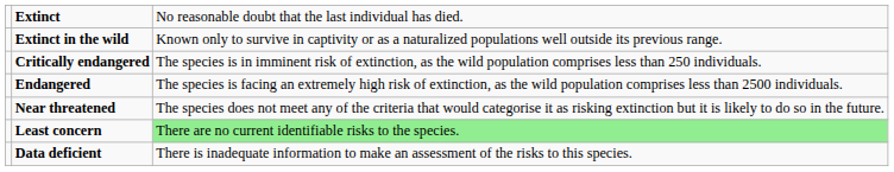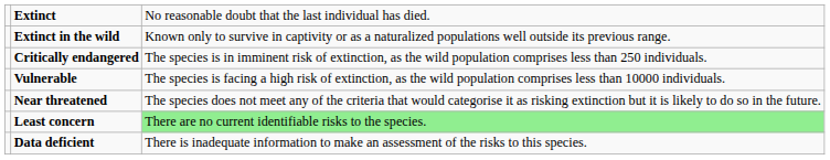 <table class="wikitable" style="text-align:left">
 <tr>
 <td></td>
 <td><strong>Extinct</strong></td>
 <td>No reasonable doubt that the last individual has died.</td>
 </tr>
 <tr>
 <td></td>
 <td><strong>Extinct in the wild</strong></td>
 <td>Known only to survive in captivity or as a naturalized populations well outside its previous range.</td>
 </tr>
 <tr>
 <td></td>
 <td><strong>Critically endangered</strong></td>
 <td>The species is in imminent risk of extinction, as the wild population comprises less than 250 individuals.</td>
 </tr>
 <tr>
 <td></td>
-<td><strong>Endangered</strong></td>
-<td>The species is facing an extremely high risk of extinction, as the wild population comprises less than 2500 individuals.</td>
+<td><strong>Vulnerable</strong></td>
+<td>The species is facing a high risk of extinction, as the wild population comprises less than 10000 individuals.</td>
 </tr>
 <tr>
 <td></td>
 <td><strong>Near threatened</strong></td>
 <td>The species does not meet any of the criteria that would categorise it as risking extinction but it is likely to do so in the future.</td>
 </tr>
 <tr>
 <td></td>
 <td><strong>Least concern</strong></td>
 <td style="background: lightgreen;">There are no current identifiable risks to the species.</td>
 </tr>
 <tr>
 <td></td>
 <td><strong>Data deficient</strong></td>
 <td>There is inadequate information to make an assessment of the risks to this species.</td>
 </tr>
 </table>
